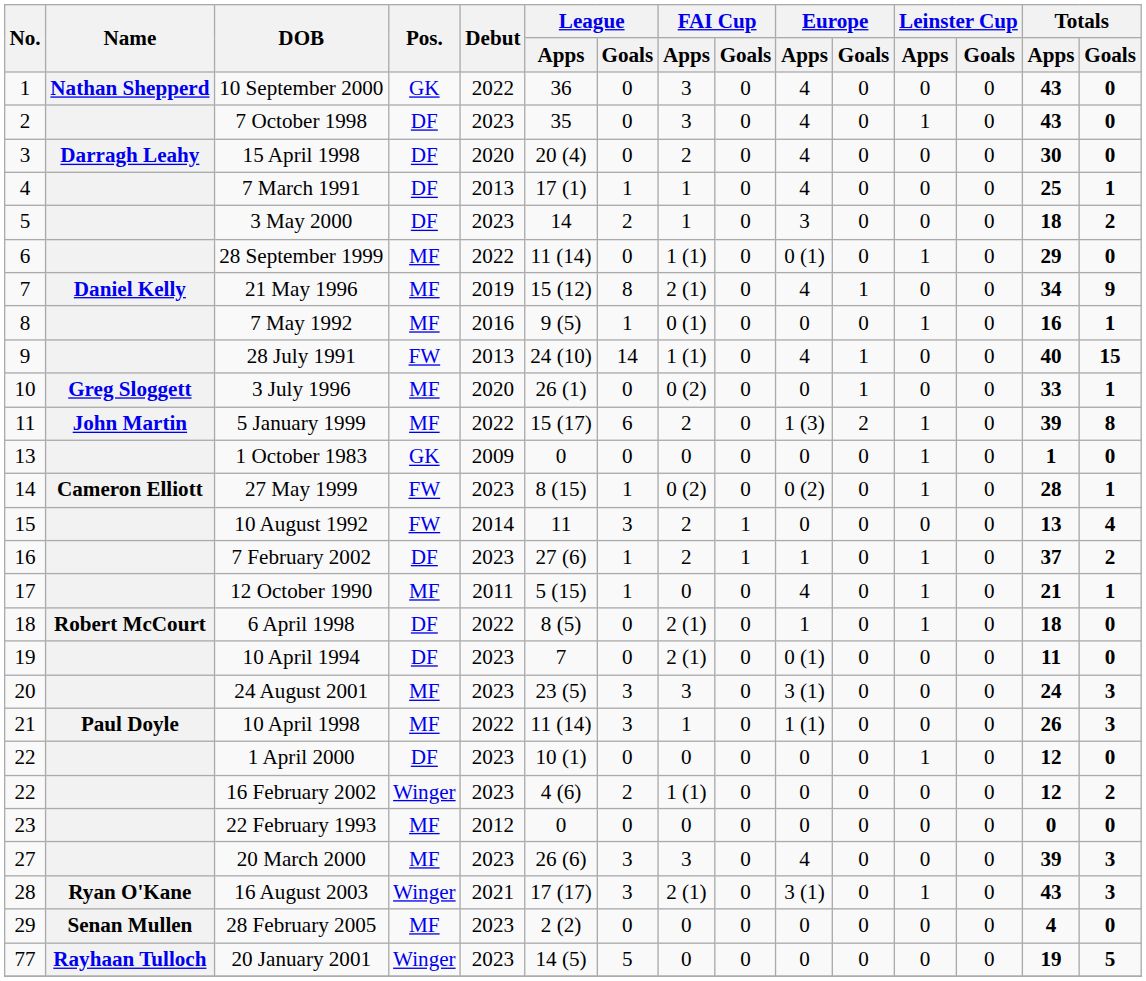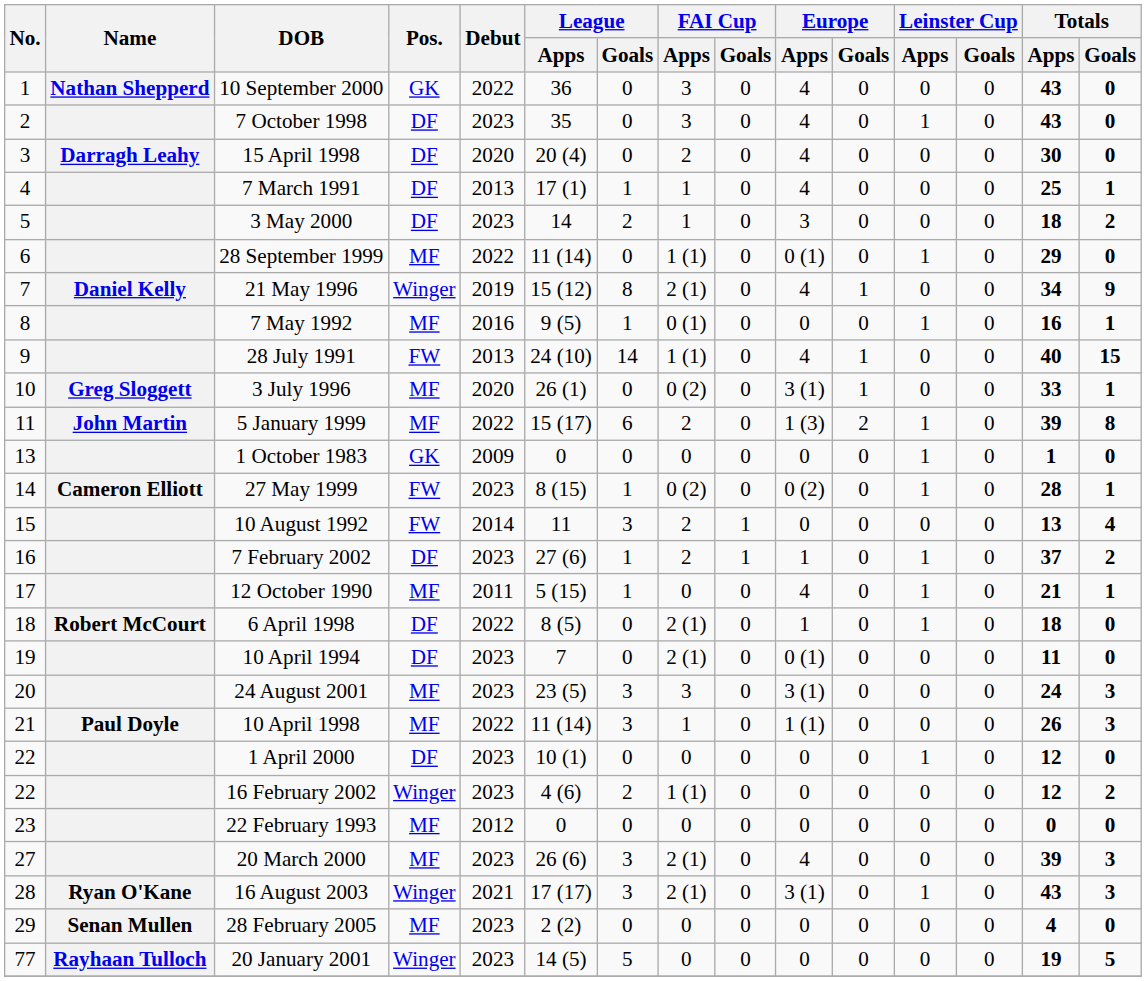 <table class="sortable wikitable plainrowheaders" style="text-align: center;">
 <tr>
 <th rowspan="2">No.</th>
 <th rowspan="2">Name</th>
 <th rowspan="2">DOB</th>
 <th rowspan="2">Pos.</th>
 <th rowspan="2">Debut</th>
 <th colspan="2"><a href='#'>League</a></th>
 <th colspan="2"><a href='#'>FAI Cup</a></th>
 <th colspan="2"><a href='#'>Europe</a></th>
 <th colspan="2"><a href='#'>Leinster Cup</a></th>
 <th colspan="2"><strong>Totals</strong></th>
 </tr>
 <tr>
 <th>Apps</th>
 <th>Goals</th>
 <th>Apps</th>
 <th>Goals</th>
 <th>Apps</th>
 <th>Goals</th>
 <th>Apps</th>
 <th>Goals</th>
 <th>Apps</th>
 <th>Goals</th>
 </tr>
 <tr>
 <td>1</td>
 <th scope="row"> <a href='#'>Nathan Shepperd</a></th>
 <td>10 September 2000</td>
 <td><a href='#'>GK</a></td>
 <td>2022</td>
 <td>36</td>
 <td>0</td>
 <td>3</td>
 <td>0</td>
 <td>4</td>
 <td>0</td>
 <td>0</td>
 <td>0</td>
 <td><strong>43</strong></td>
 <td><strong>0</strong></td>
 </tr>
 <tr>
 <td>2</td>
 <th scope="row"> </th>
 <td>7 October 1998</td>
 <td><a href='#'>DF</a></td>
 <td>2023</td>
 <td>35</td>
 <td>0</td>
 <td>3</td>
 <td>0</td>
 <td>4</td>
 <td>0</td>
 <td>1</td>
 <td>0</td>
 <td><strong>43</strong></td>
 <td><strong>0</strong></td>
 </tr>
 <tr>
 <td>3</td>
 <th scope="row"> <a href='#'>Darragh Leahy</a></th>
 <td>15 April 1998</td>
 <td><a href='#'>DF</a></td>
 <td>2020</td>
 <td>20 (4)</td>
 <td>0</td>
 <td>2</td>
 <td>0</td>
 <td>4</td>
 <td>0</td>
 <td>0</td>
 <td>0</td>
 <td><strong>30</strong></td>
 <td><strong>0</strong></td>
 </tr>
 <tr>
 <td>4</td>
 <th scope="row"> </th>
 <td>7 March 1991</td>
 <td><a href='#'>DF</a></td>
 <td>2013</td>
 <td>17 (1)</td>
 <td>1</td>
 <td>1</td>
 <td>0</td>
 <td>4</td>
 <td>0</td>
 <td>0</td>
 <td>0</td>
 <td><strong>25</strong></td>
 <td><strong>1</strong></td>
 </tr>
 <tr>
 <td>5</td>
 <th scope="row"> </th>
 <td>3 May 2000</td>
 <td><a href='#'>DF</a></td>
 <td>2023</td>
 <td>14</td>
 <td>2</td>
 <td>1</td>
 <td>0</td>
 <td>3</td>
 <td>0</td>
 <td>0</td>
 <td>0</td>
 <td><strong>18</strong></td>
 <td><strong>2</strong></td>
 </tr>
 <tr>
 <td>6</td>
 <th scope="row"> </th>
 <td>28 September 1999</td>
 <td><a href='#'>MF</a></td>
 <td>2022</td>
 <td>11 (14)</td>
 <td>0</td>
 <td>1 (1)</td>
 <td>0</td>
 <td>0 (1)</td>
 <td>0</td>
 <td>1</td>
 <td>0</td>
 <td><strong>29</strong></td>
 <td><strong>0</strong></td>
 </tr>
 <tr>
 <td>7</td>
 <th scope="row"> <a href='#'>Daniel Kelly</a></th>
 <td>21 May 1996</td>
-<td><a href='#'>MF</a></td>
+<td><a href='#'>Winger</a></td>
 <td>2019</td>
 <td>15 (12)</td>
 <td>8</td>
 <td>2 (1)</td>
 <td>0</td>
 <td>4</td>
 <td>1</td>
 <td>0</td>
 <td>0</td>
 <td><strong>34</strong></td>
 <td><strong>9</strong></td>
 </tr>
 <tr>
 <td>8</td>
 <th scope="row"> </th>
 <td>7 May 1992</td>
 <td><a href='#'>MF</a></td>
 <td>2016</td>
 <td>9 (5)</td>
 <td>1</td>
 <td>0 (1)</td>
 <td>0</td>
 <td>0</td>
 <td>0</td>
 <td>1</td>
 <td>0</td>
 <td><strong>16</strong></td>
 <td><strong>1</strong></td>
 </tr>
 <tr>
 <td>9</td>
 <th scope="row"> </th>
 <td>28 July 1991</td>
 <td><a href='#'>FW</a></td>
 <td>2013</td>
 <td>24 (10)</td>
 <td>14</td>
 <td>1 (1)</td>
 <td>0</td>
 <td>4</td>
 <td>1</td>
 <td>0</td>
 <td>0</td>
 <td><strong>40</strong></td>
 <td><strong>15</strong></td>
 </tr>
 <tr>
 <td>10</td>
 <th scope="row"> <a href='#'>Greg Sloggett</a></th>
 <td>3 July 1996</td>
 <td><a href='#'>MF</a></td>
 <td>2020</td>
 <td>26 (1)</td>
 <td>0</td>
 <td>0 (2)</td>
 <td>0</td>
-<td>0</td>
+<td>3 (1)</td>
 <td>1</td>
 <td>0</td>
 <td>0</td>
 <td><strong>33</strong></td>
 <td><strong>1</strong></td>
 </tr>
 <tr>
 <td>11</td>
 <th scope="row"> <a href='#'>John Martin</a></th>
 <td>5 January 1999</td>
 <td><a href='#'>MF</a></td>
 <td>2022</td>
 <td>15 (17)</td>
 <td>6</td>
 <td>2</td>
 <td>0</td>
 <td>1 (3)</td>
 <td>2</td>
 <td>1</td>
 <td>0</td>
 <td><strong>39</strong></td>
 <td><strong>8</strong></td>
 </tr>
 <tr>
 <td>13</td>
 <th scope="row"> </th>
 <td>1 October 1983</td>
 <td><a href='#'>GK</a></td>
 <td>2009</td>
 <td>0</td>
 <td>0</td>
 <td>0</td>
 <td>0</td>
 <td>0</td>
 <td>0</td>
 <td>1</td>
 <td>0</td>
 <td><strong>1</strong></td>
 <td><strong>0</strong></td>
 </tr>
 <tr>
 <td>14</td>
 <th scope="row"> Cameron Elliott</th>
 <td>27 May 1999</td>
 <td><a href='#'>FW</a></td>
 <td>2023</td>
 <td>8 (15)</td>
 <td>1</td>
 <td>0 (2)</td>
 <td>0</td>
 <td>0 (2)</td>
 <td>0</td>
 <td>1</td>
 <td>0</td>
 <td><strong>28</strong></td>
 <td><strong>1</strong></td>
 </tr>
 <tr>
 <td>15</td>
 <th scope="row"> </th>
 <td>10 August 1992</td>
 <td><a href='#'>FW</a></td>
 <td>2014</td>
 <td>11</td>
 <td>3</td>
 <td>2</td>
 <td>1</td>
 <td>0</td>
 <td>0</td>
 <td>0</td>
 <td>0</td>
 <td><strong>13</strong></td>
 <td><strong>4</strong></td>
 </tr>
 <tr>
 <td>16</td>
 <th scope="row"> </th>
 <td>7 February 2002</td>
 <td><a href='#'>DF</a></td>
 <td>2023</td>
 <td>27 (6)</td>
 <td>1</td>
 <td>2</td>
 <td>1</td>
 <td>1</td>
 <td>0</td>
 <td>1</td>
 <td>0</td>
 <td><strong>37</strong></td>
 <td><strong>2</strong></td>
 </tr>
 <tr>
 <td>17</td>
 <th scope="row"> </th>
 <td>12 October 1990</td>
 <td><a href='#'>MF</a></td>
 <td>2011</td>
 <td>5 (15)</td>
 <td>1</td>
 <td>0</td>
 <td>0</td>
 <td>4</td>
 <td>0</td>
 <td>1</td>
 <td>0</td>
 <td><strong>21</strong></td>
 <td><strong>1</strong></td>
 </tr>
 <tr>
 <td>18</td>
 <th scope="row"> Robert McCourt</th>
 <td>6 April 1998</td>
 <td><a href='#'>DF</a></td>
 <td>2022</td>
 <td>8 (5)</td>
 <td>0</td>
 <td>2 (1)</td>
 <td>0</td>
 <td>1</td>
 <td>0</td>
 <td>1</td>
 <td>0</td>
 <td><strong>18</strong></td>
 <td><strong>0</strong></td>
 </tr>
 <tr>
 <td>19</td>
 <th scope="row"> </th>
 <td>10 April 1994</td>
 <td><a href='#'>DF</a></td>
 <td>2023</td>
 <td>7</td>
 <td>0</td>
 <td>2 (1)</td>
 <td>0</td>
 <td>0 (1)</td>
 <td>0</td>
 <td>0</td>
 <td>0</td>
 <td><strong>11</strong></td>
 <td><strong>0</strong></td>
 </tr>
 <tr>
 <td>20</td>
 <th scope="row"> </th>
 <td>24 August 2001</td>
 <td><a href='#'>MF</a></td>
 <td>2023</td>
 <td>23 (5)</td>
 <td>3</td>
 <td>3</td>
 <td>0</td>
 <td>3 (1)</td>
 <td>0</td>
 <td>0</td>
 <td>0</td>
 <td><strong>24</strong></td>
 <td><strong>3</strong></td>
 </tr>
 <tr>
 <td>21</td>
 <th scope="row"> Paul Doyle</th>
 <td>10 April 1998</td>
 <td><a href='#'>MF</a></td>
 <td>2022</td>
 <td>11 (14)</td>
 <td>3</td>
 <td>1</td>
 <td>0</td>
 <td>1 (1)</td>
 <td>0</td>
 <td>0</td>
 <td>0</td>
 <td><strong>26</strong></td>
 <td><strong>3</strong></td>
 </tr>
 <tr>
 <td>22</td>
 <th scope="row"> </th>
 <td>1 April 2000</td>
 <td><a href='#'>DF</a></td>
 <td>2023</td>
 <td>10 (1)</td>
 <td>0</td>
 <td>0</td>
 <td>0</td>
 <td>0</td>
 <td>0</td>
 <td>1</td>
 <td>0</td>
 <td><strong>12</strong></td>
 <td><strong>0</strong></td>
 </tr>
 <tr>
 <td>22</td>
 <th scope="row"> </th>
 <td>16 February 2002</td>
 <td><a href='#'>Winger</a></td>
 <td>2023</td>
 <td>4 (6)</td>
 <td>2</td>
 <td>1 (1)</td>
 <td>0</td>
 <td>0</td>
 <td>0</td>
 <td>0</td>
 <td>0</td>
 <td><strong>12</strong></td>
 <td><strong>2</strong></td>
 </tr>
 <tr>
 <td>23</td>
 <th scope="row"> </th>
 <td>22 February 1993</td>
 <td><a href='#'>MF</a></td>
 <td>2012</td>
 <td>0</td>
 <td>0</td>
 <td>0</td>
 <td>0</td>
 <td>0</td>
 <td>0</td>
 <td>0</td>
 <td>0</td>
 <td><strong>0</strong></td>
 <td><strong>0</strong></td>
 </tr>
 <tr>
 <td>27</td>
 <th scope="row"> </th>
 <td>20 March 2000</td>
 <td><a href='#'>MF</a></td>
 <td>2023</td>
 <td>26 (6)</td>
 <td>3</td>
-<td>3</td>
+<td>2 (1)</td>
 <td>0</td>
 <td>4</td>
 <td>0</td>
 <td>0</td>
 <td>0</td>
 <td><strong>39</strong></td>
 <td><strong>3</strong></td>
 </tr>
 <tr>
 <td>28</td>
 <th scope="row"> Ryan O'Kane</th>
 <td>16 August 2003</td>
 <td><a href='#'>Winger</a></td>
 <td>2021</td>
 <td>17 (17)</td>
 <td>3</td>
 <td>2 (1)</td>
 <td>0</td>
 <td>3 (1)</td>
 <td>0</td>
 <td>1</td>
 <td>0</td>
 <td><strong>43</strong></td>
 <td><strong>3</strong></td>
 </tr>
 <tr>
 <td>29</td>
 <th scope="row"> Senan Mullen</th>
 <td>28 February 2005</td>
 <td><a href='#'>MF</a></td>
 <td>2023</td>
 <td>2 (2)</td>
 <td>0</td>
 <td>0</td>
 <td>0</td>
 <td>0</td>
 <td>0</td>
 <td>0</td>
 <td>0</td>
 <td><strong>4</strong></td>
 <td><strong>0</strong></td>
 </tr>
 <tr>
 <td>77</td>
 <th scope="row"> <a href='#'>Rayhaan Tulloch</a></th>
 <td>20 January 2001</td>
 <td><a href='#'>Winger</a></td>
 <td>2023</td>
 <td>14 (5)</td>
 <td>5</td>
 <td>0</td>
 <td>0</td>
 <td>0</td>
 <td>0</td>
 <td>0</td>
 <td>0</td>
 <td><strong>19</strong></td>
 <td><strong>5</strong></td>
 </tr>
 <tr>
 </tr>
 </table>
